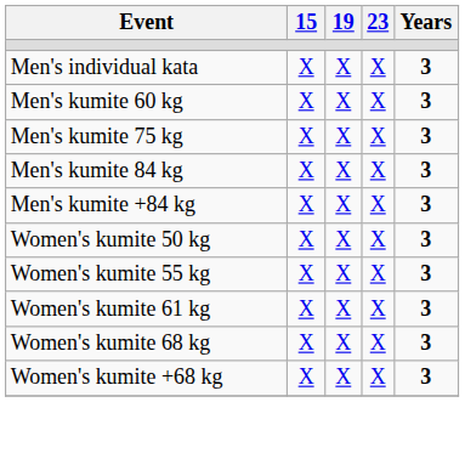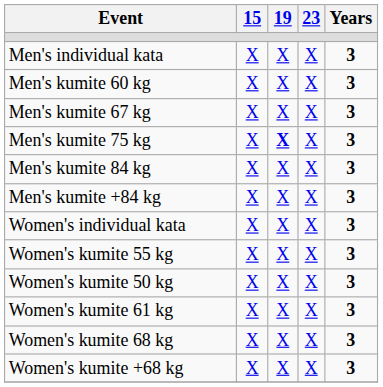 <table class=wikitable style="text-align:center">
 <tr>
 <th width="200">Event</th>
 <th width=20><a href='#'>15</a></th>
 <th width=20><a href='#'>19</a></th>
 <th><a href='#'>23</a></th>
 <th width="40">Years</th>
 </tr>
 <tr bgcolor=#DDDDDD>
 <td colspan="5"></td>
 </tr>
 <tr>
 <td align="left">Men's individual kata</td>
 <td><a href='#'>X</a></td>
 <td><a href='#'>X</a></td>
 <td><a href='#'>X</a></td>
 <td><strong>3</strong></td>
 </tr>
 <tr>
 <td align="left">Men's kumite 60 kg</td>
 <td><a href='#'>X</a></td>
 <td><a href='#'>X</a></td>
 <td><a href='#'>X</a></td>
 <td><strong>3</strong></td>
 </tr>
 <tr>
+<td align="left">Men's kumite 67 kg</td>
+<td><a href='#'>X</a></td>
+<td><a href='#'>X</a></td>
+<td><a href='#'>X</a></td>
+<td><strong>3</strong></td>
+</tr>
+<tr>
 <td align="left">Men's kumite 75 kg</td>
 <td><a href='#'>X</a></td>
-<td><a href='#'>X</a></td>
+<td><strong><a href='#'>X</a></strong></td>
 <td><a href='#'>X</a></td>
 <td><strong>3</strong></td>
 </tr>
 <tr>
 <td align="left">Men's kumite 84 kg</td>
 <td><a href='#'>X</a></td>
 <td><a href='#'>X</a></td>
 <td><a href='#'>X</a></td>
 <td><strong>3</strong></td>
 </tr>
 <tr>
 <td align="left">Men's kumite +84 kg</td>
 <td><a href='#'>X</a></td>
 <td><a href='#'>X</a></td>
 <td><a href='#'>X</a></td>
 <td><strong>3</strong></td>
 </tr>
 <tr>
-<td align="left">Women's kumite 50 kg</td>
+<td align="left">Women's individual kata</td>
 <td><a href='#'>X</a></td>
 <td><a href='#'>X</a></td>
 <td><a href='#'>X</a></td>
 <td><strong>3</strong></td>
 </tr>
 <tr>
 <td align="left">Women's kumite 55 kg</td>
+<td><a href='#'>X</a></td>
+<td><a href='#'>X</a></td>
+<td><a href='#'>X</a></td>
+<td><strong>3</strong></td>
+</tr>
+<tr>
+<td align="left">Women's kumite 50 kg</td>
 <td><a href='#'>X</a></td>
 <td><a href='#'>X</a></td>
 <td><a href='#'>X</a></td>
 <td><strong>3</strong></td>
 </tr>
 <tr>
 <td align="left">Women's kumite 61 kg</td>
 <td><a href='#'>X</a></td>
 <td><a href='#'>X</a></td>
 <td><a href='#'>X</a></td>
 <td><strong>3</strong></td>
 </tr>
 <tr>
 <td align="left">Women's kumite 68 kg</td>
 <td><a href='#'>X</a></td>
 <td><a href='#'>X</a></td>
 <td><a href='#'>X</a></td>
 <td><strong>3</strong></td>
 </tr>
 <tr>
 <td align="left">Women's kumite +68 kg</td>
 <td><a href='#'>X</a></td>
 <td><a href='#'>X</a></td>
 <td><a href='#'>X</a></td>
 <td><strong>3</strong></td>
 </tr>
 <tr>
 </tr>
 </table>
